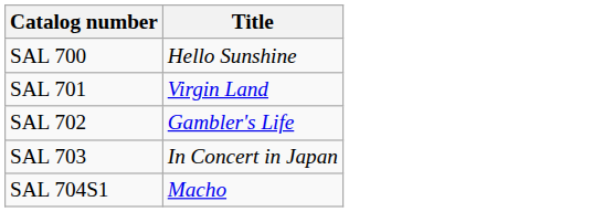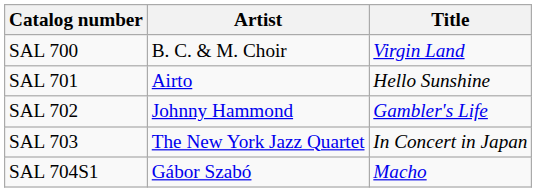 <table align="center" | class="wikitable sortable" | bgcolor="#CCCCCC">
 <tr>
 <th>Catalog number</th>
+<th>Artist</th>
 <th>Title</th>
 </tr>
 <tr>
 <td>SAL 700</td>
+<td>B. C. & M. Choir</td>
+<td><em><a href='#'>Virgin Land</a></em></td>
+</tr>
+<tr>
+<td>SAL 701</td>
+<td><a href='#'>Airto</a></td>
 <td><em>Hello Sunshine</em></td>
 </tr>
 <tr>
-<td>SAL 701</td>
-<td><em><a href='#'>Virgin Land</a></em></td>
-</tr>
-<tr>
 <td>SAL 702</td>
+<td><a href='#'>Johnny Hammond</a></td>
 <td><em><a href='#'>Gambler's Life</a></em></td>
 </tr>
 <tr>
 <td>SAL 703</td>
+<td><a href='#'>The New York Jazz Quartet</a></td>
 <td><em>In Concert in Japan</em></td>
 </tr>
 <tr>
 <td>SAL 704S1</td>
+<td><a href='#'>Gábor Szabó</a></td>
 <td><em><a href='#'>Macho</a></em></td>
 </tr>
 </table>
